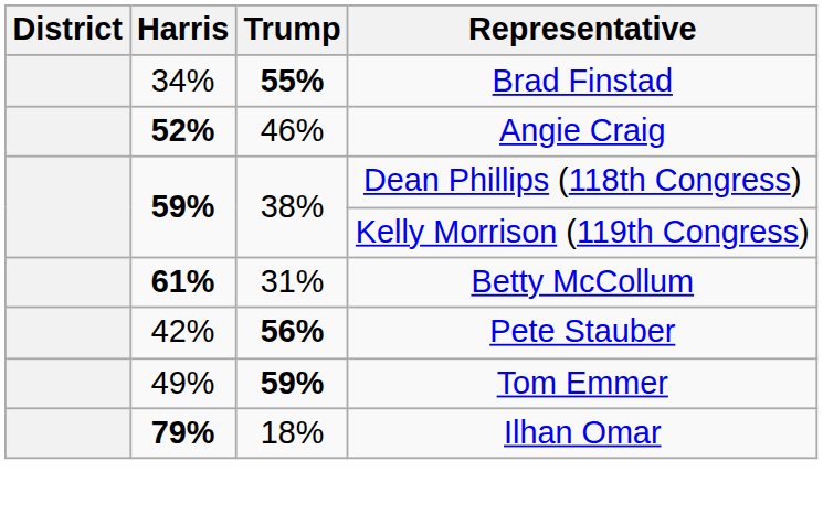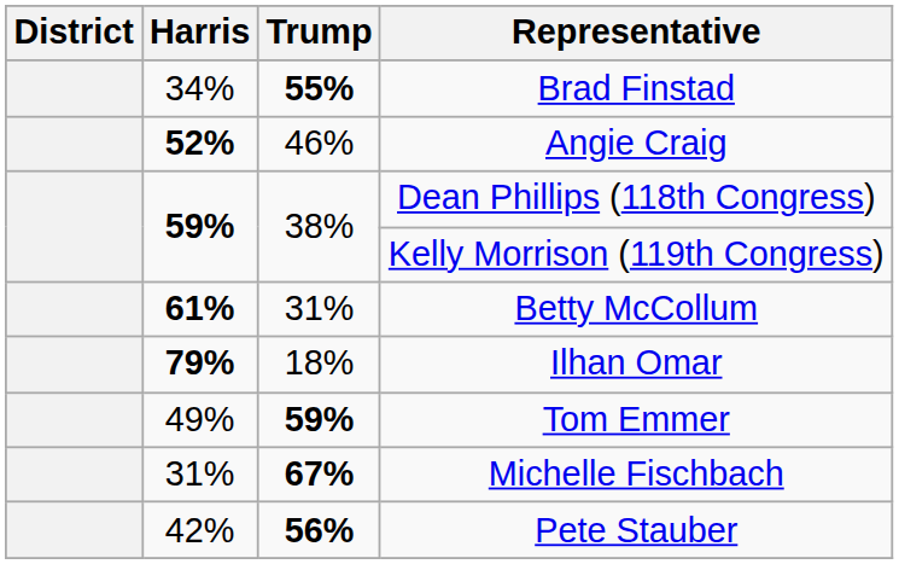 <table class="wikitable sortable">
 <tr>
 <th>District</th>
 <th>Harris</th>
 <th>Trump</th>
 <th>Representative</th>
 </tr>
 <tr align=center>
 <th></th>
 <td>34%</td>
 <td><strong>55%</strong></td>
 <td><a href='#'>Brad Finstad</a></td>
 </tr>
 <tr align=center>
 <th></th>
 <td><strong>52%</strong></td>
 <td>46%</td>
 <td><a href='#'>Angie Craig</a></td>
 </tr>
 <tr align=center>
 <th rowspan=2 ></th>
 <td rowspan=2><strong>59%</strong></td>
 <td rowspan=2>38%</td>
 <td><a href='#'>Dean Phillips</a> (<a href='#'>118th Congress</a>)</td>
 </tr>
 <tr align=center>
 <td><a href='#'>Kelly Morrison</a> (<a href='#'>119th Congress</a>)</td>
 </tr>
 <tr align=center>
 <th></th>
 <td><strong>61%</strong></td>
 <td>31%</td>
 <td><a href='#'>Betty McCollum</a></td>
 </tr>
 <tr align=center>
 <th></th>
-<td>42%</td>
-<td><strong>56%</strong></td>
-<td><a href='#'>Pete Stauber</a></td>
+<td><strong>79%</strong></td>
+<td>18%</td>
+<td><a href='#'>Ilhan Omar</a></td>
 </tr>
 <tr align=center>
 <th></th>
 <td>49%</td>
 <td><strong>59%</strong></td>
 <td><a href='#'>Tom Emmer</a></td>
 </tr>
 <tr align=center>
 <th></th>
-<td><strong>79%</strong></td>
-<td>18%</td>
-<td><a href='#'>Ilhan Omar</a></td>
+<td>31%</td>
+<td><strong>67%</strong></td>
+<td><a href='#'>Michelle Fischbach</a></td>
+</tr>
+<tr align=center>
+<th></th>
+<td>42%</td>
+<td><strong>56%</strong></td>
+<td><a href='#'>Pete Stauber</a></td>
 </tr>
 </table>
